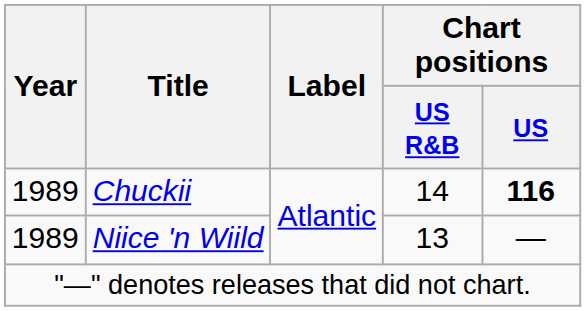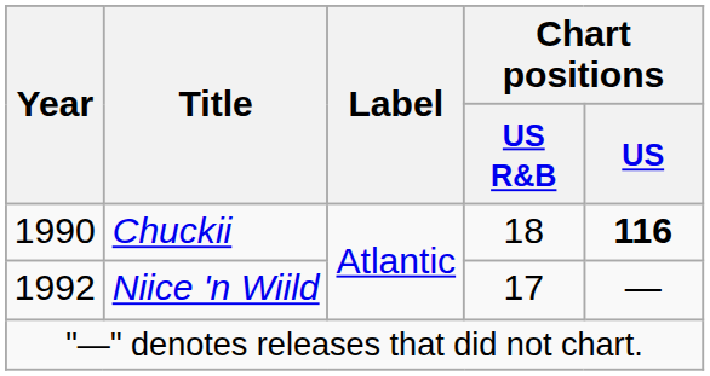 <table class="wikitable">
 <tr>
 <th rowspan="2">Year</th>
 <th rowspan="2">Title</th>
 <th rowspan="2">Label</th>
 <th colspan="3">Chart positions</th>
 </tr>
 <tr>
 <th style="width:45px;"><small><a href='#'>US R&B</a></small><br></th>
 <th style="width:45px;"><small><a href='#'>US</a></small><br></th>
 </tr>
 <tr>
-<td>1989</td>
+<td>1990</td>
 <td><em><a href='#'>Chuckii</a></em></td>
 <td rowspan="2"><a href='#'>Atlantic</a></td>
-<td align=center>14</td>
+<td align=center>18</td>
 <td align=center><strong>116</strong></td>
 </tr>
 <tr>
-<td>1989</td>
+<td>1992</td>
 <td><em><a href='#'>Niice 'n Wiild</a></em></td>
-<td align=center>13</td>
+<td align=center>17</td>
 <td align=center>—</td>
 </tr>
 <tr>
 <td colspan="6" align=center style="font-size:90%">"—" denotes releases that did not chart.</td>
 </tr>
 </table>
